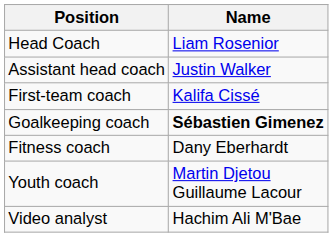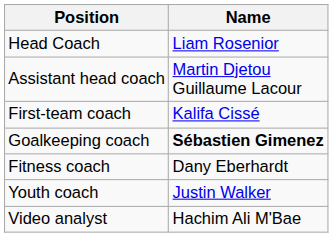 <table class="wikitable">
 <tr>
 <th>Position</th>
 <th>Name</th>
 </tr>
 <tr>
 <td>Head Coach</td>
 <td><a href='#'>Liam Rosenior</a></td>
 </tr>
 <tr>
 <td>Assistant head coach</td>
-<td><a href='#'>Justin Walker</a></td>
+<td><a href='#'>Martin Djetou</a> <br> Guillaume Lacour</td>
 </tr>
 <tr>
 <td>First-team coach</td>
 <td><a href='#'>Kalifa Cissé</a></td>
 </tr>
 <tr>
 <td>Goalkeeping coach</td>
 <td><strong>Sébastien Gimenez</strong></td>
 </tr>
 <tr>
 <td>Fitness coach</td>
 <td>Dany Eberhardt</td>
 </tr>
 <tr>
 <td>Youth coach</td>
-<td><a href='#'>Martin Djetou</a> <br> Guillaume Lacour</td>
+<td><a href='#'>Justin Walker</a></td>
 </tr>
 <tr>
 <td>Video analyst</td>
 <td>Hachim Ali M'Bae</td>
 </tr>
 </table>
